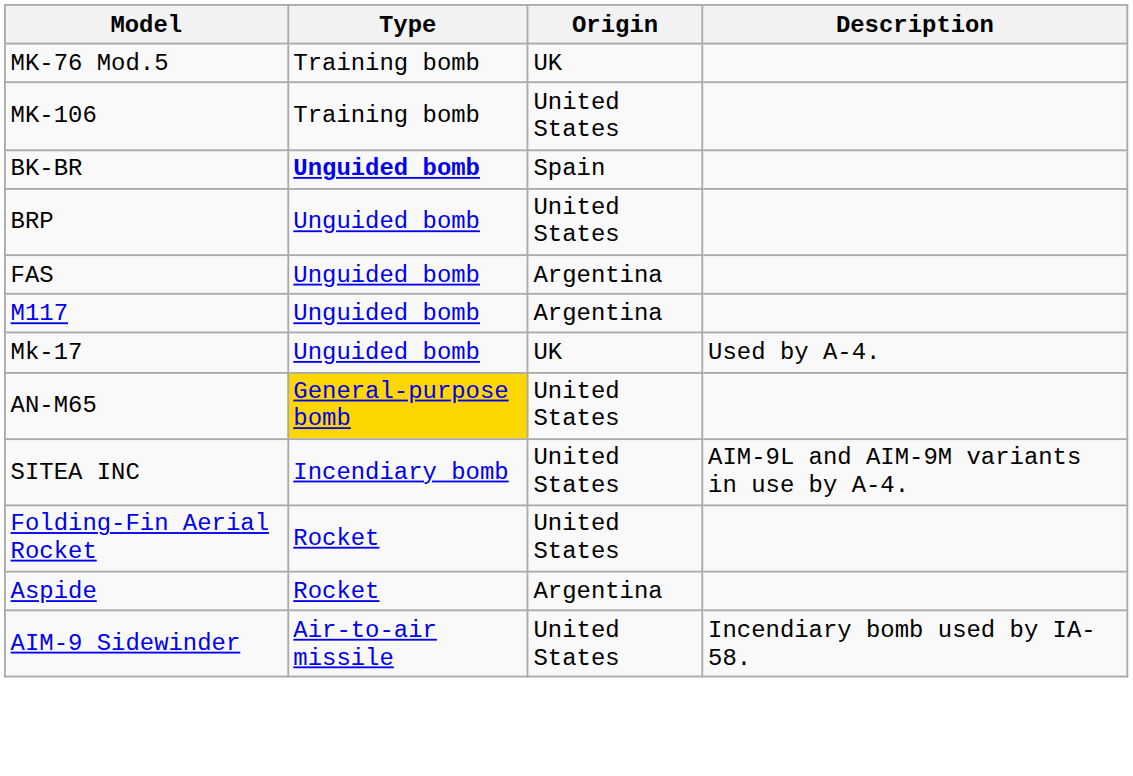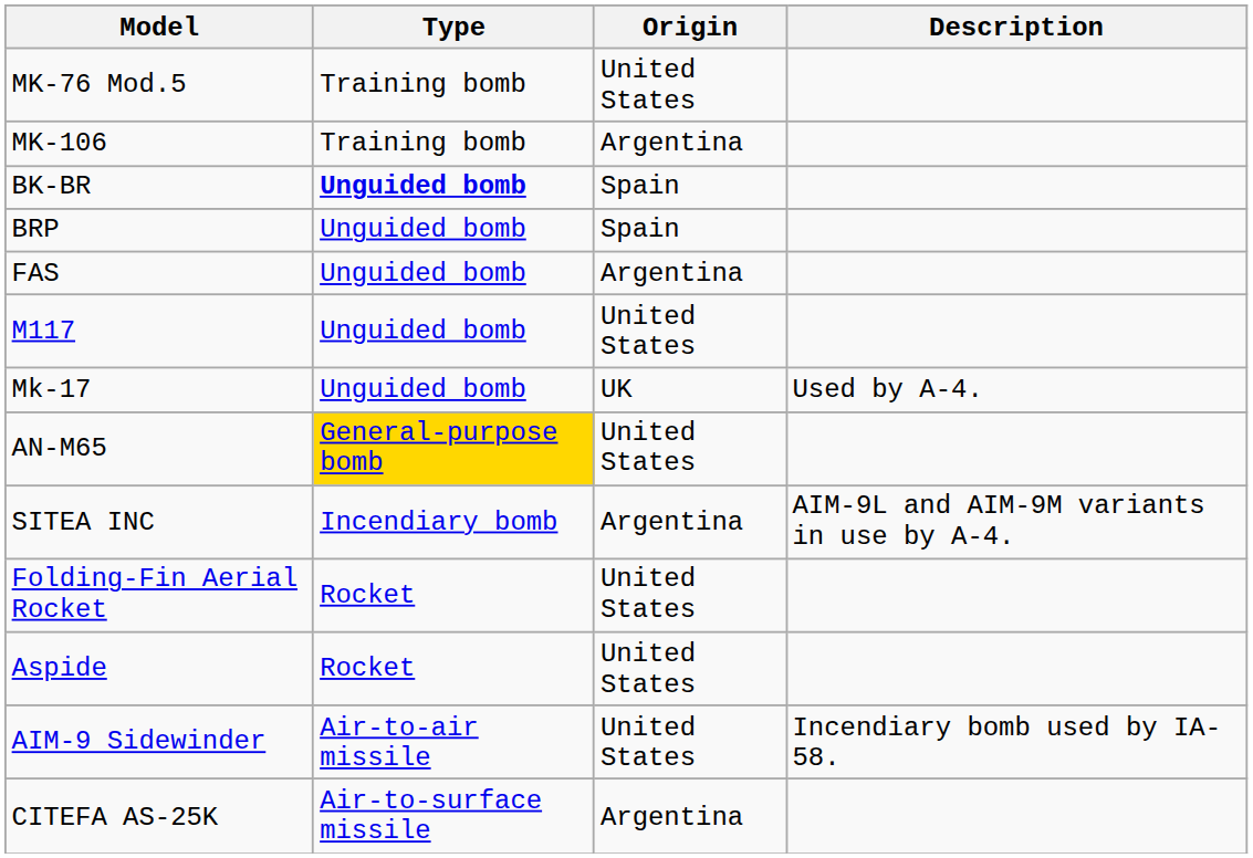 <table class="wikitable">
 <tr>
 <th>Model</th>
 <th>Type</th>
 <th>Origin</th>
 <th>Description</th>
 </tr>
 <tr>
 <td>MK-76 Mod.5</td>
 <td>Training bomb</td>
-<td>UK</td>
+<td>United States</td>
 <td></td>
 </tr>
 <tr>
 <td>MK-106</td>
 <td>Training bomb</td>
-<td>United States</td>
+<td>Argentina</td>
 <td></td>
 </tr>
 <tr>
 <td>BK-BR</td>
 <td><strong><a href='#'>Unguided bomb</a></strong></td>
 <td>Spain</td>
 <td></td>
 </tr>
 <tr>
 <td>BRP</td>
 <td><a href='#'>Unguided bomb</a></td>
-<td>United States</td>
+<td>Spain</td>
 <td></td>
 </tr>
 <tr>
 <td>FAS</td>
 <td><a href='#'>Unguided bomb</a></td>
 <td>Argentina</td>
 <td></td>
 </tr>
 <tr>
 <td><a href='#'>M117</a></td>
 <td><a href='#'>Unguided bomb</a></td>
-<td>Argentina</td>
+<td>United States</td>
 <td></td>
 </tr>
 <tr>
 <td>Mk-17</td>
 <td><a href='#'>Unguided bomb</a></td>
 <td>UK</td>
 <td>Used by A-4.</td>
 </tr>
 <tr>
 <td>AN-M65</td>
 <td style="background: gold;"><a href='#'>General-purpose bomb</a></td>
 <td>United States</td>
 <td></td>
 </tr>
 <tr>
 <td>SITEA INC</td>
 <td><a href='#'>Incendiary bomb</a></td>
-<td>United States</td>
+<td>Argentina</td>
 <td>AIM-9L and AIM-9M variants in use by A-4.</td>
 </tr>
 <tr>
 <td><a href='#'>Folding-Fin Aerial Rocket</a></td>
 <td><a href='#'>Rocket</a></td>
 <td>United States</td>
 <td></td>
 </tr>
 <tr>
 <td><a href='#'>Aspide</a></td>
 <td><a href='#'>Rocket</a></td>
-<td>Argentina</td>
+<td>United States</td>
 <td></td>
 </tr>
 <tr>
 <td><a href='#'>AIM-9 Sidewinder</a></td>
 <td><a href='#'>Air-to-air missile</a></td>
 <td>United States</td>
 <td>Incendiary bomb used by IA-58.</td>
 </tr>
+<tr>
+<td>CITEFA AS-25K</td>
+<td><a href='#'>Air-to-surface missile</a></td>
+<td>Argentina</td>
+<td></td>
+</tr>
 </table>
